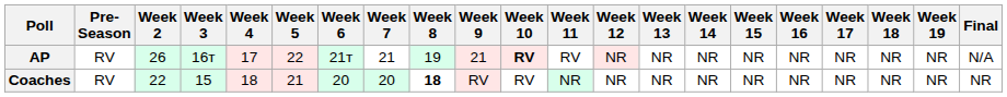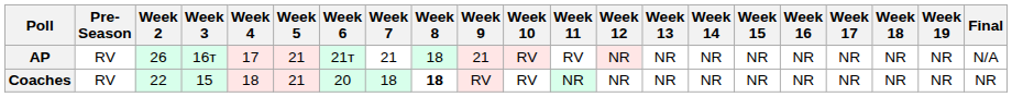 <table class="wikitable" style="white-space:nowrap;font-size:90%">
 <tr>
 <th>Poll</th>
 <th>Pre-<br>Season</th>
 <th>Week<br>2</th>
 <th>Week<br>3</th>
 <th>Week<br>4</th>
 <th>Week<br>5</th>
 <th>Week<br>6</th>
 <th>Week<br>7</th>
 <th>Week<br>8</th>
 <th>Week<br>9</th>
 <th>Week<br>10</th>
 <th>Week<br>11</th>
 <th>Week<br>12</th>
 <th>Week<br>13</th>
 <th>Week<br>14</th>
 <th>Week<br>15</th>
 <th>Week<br>16</th>
 <th>Week<br>17</th>
 <th>Week<br>18</th>
 <th>Week<br>19</th>
 <th>Final</th>
 </tr>
 <tr style="text-align:center;">
 <th>AP</th>
 <td style="background:#FFF;">RV</td>
 <td style="background:#D8FFEB;">26</td>
 <td style="background:#D8FFEB;">16т</td>
 <td style="background:#FFE6E6;">17</td>
-<td style="background:#FFE6E6;">22</td>
+<td style="background:#FFE6E6;">21</td>
 <td style="background:#D8FFEB;">21т</td>
 <td style="background:#FFF;">21</td>
-<td style="background:#D8FFEB;">19</td>
+<td style="background:#D8FFEB;">18</td>
 <td style="background:#FFE6E6;">21</td>
-<td style="background:#FFE6E6;"><strong>RV</strong></td>
+<td style="background:#FFE6E6;">RV</td>
 <td style="background:#FFF;">RV</td>
 <td style="background:#FFE6E6;">NR</td>
 <td style="background:#FFF;">NR</td>
 <td style="background:#FFF;">NR</td>
 <td style="background:#FFF;">NR</td>
 <td style="background:#FFF;">NR</td>
 <td style="background:#FFF;">NR</td>
 <td style="background:#FFF;">NR</td>
 <td style="background:#FFF;">NR</td>
 <td style="background:#FFF;">N/A</td>
 </tr>
 <tr style="text-align:center;">
 <th>Coaches</th>
 <td style="background:#FFF;">RV</td>
 <td style="background:#D8FFEB;">22</td>
 <td style="background:#D8FFEB;">15</td>
 <td style="background:#FFE6E6;">18</td>
 <td style="background:#FFE6E6;">21</td>
 <td style="background:#D8FFEB;">20</td>
-<td style="background:#D8FFEB;">20</td>
+<td style="background:#D8FFEB;">18</td>
 <td style="background:#FFF;"><strong>18</strong></td>
 <td style="background:#FFE6E6;">RV</td>
 <td style="background:#FFF;">RV</td>
 <td style="background:#D8FFEB;">NR</td>
 <td style="background:#FFF;">NR</td>
 <td style="background:#FFF;">NR</td>
 <td style="background:#FFF;">NR</td>
 <td style="background:#FFF;">NR</td>
 <td style="background:#FFF;">NR</td>
 <td style="background:#FFF;">NR</td>
 <td style="background:#FFF;">NR</td>
 <td style="background:#FFF;">NR</td>
 <td style="background:#FFF;">NR</td>
 </tr>
 </table>
